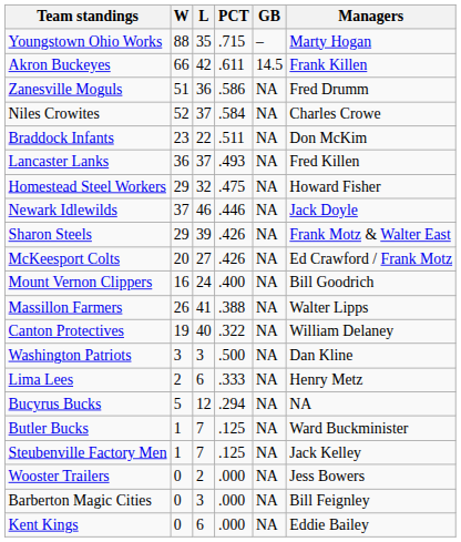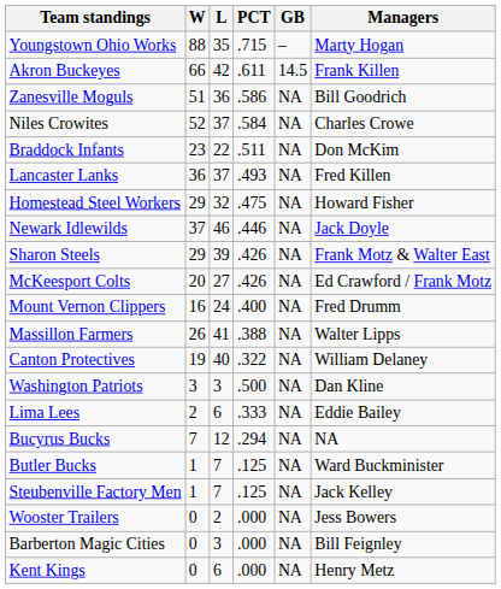 <table class="wikitable">
 <tr>
 <th>Team standings</th>
 <th>W</th>
 <th>L</th>
 <th>PCT</th>
 <th>GB</th>
 <th>Managers</th>
 </tr>
 <tr>
 <td><a href='#'>Youngstown Ohio Works</a></td>
 <td>88</td>
 <td>35</td>
 <td>.715</td>
 <td>–</td>
 <td><a href='#'>Marty Hogan</a></td>
 </tr>
 <tr>
 <td><a href='#'>Akron Buckeyes</a></td>
 <td>66</td>
 <td>42</td>
 <td>.611</td>
 <td>14.5</td>
 <td><a href='#'>Frank Killen</a></td>
 </tr>
 <tr>
 <td><a href='#'>Zanesville Moguls</a></td>
 <td>51</td>
 <td>36</td>
 <td>.586</td>
 <td>NA</td>
-<td>Fred Drumm</td>
+<td>Bill Goodrich</td>
 </tr>
 <tr>
 <td>Niles Crowites</td>
 <td>52</td>
 <td>37</td>
 <td>.584</td>
 <td>NA</td>
 <td>Charles Crowe</td>
 </tr>
 <tr>
 <td><a href='#'>Braddock Infants</a></td>
 <td>23</td>
 <td>22</td>
 <td>.511</td>
 <td>NA</td>
 <td>Don McKim</td>
 </tr>
 <tr>
 <td><a href='#'>Lancaster Lanks</a></td>
 <td>36</td>
 <td>37</td>
 <td>.493</td>
 <td>NA</td>
 <td>Fred Killen</td>
 </tr>
 <tr>
 <td><a href='#'>Homestead Steel Workers</a></td>
 <td>29</td>
 <td>32</td>
 <td>.475</td>
 <td>NA</td>
 <td>Howard Fisher</td>
 </tr>
 <tr>
 <td><a href='#'>Newark Idlewilds</a></td>
 <td>37</td>
 <td>46</td>
 <td>.446</td>
 <td>NA</td>
 <td><a href='#'>Jack Doyle</a></td>
 </tr>
 <tr>
 <td><a href='#'>Sharon Steels</a></td>
 <td>29</td>
 <td>39</td>
 <td>.426</td>
 <td>NA</td>
 <td><a href='#'>Frank Motz</a> & <a href='#'>Walter East</a></td>
 </tr>
 <tr>
 <td><a href='#'>McKeesport Colts</a></td>
 <td>20</td>
 <td>27</td>
 <td>.426</td>
 <td>NA</td>
 <td>Ed Crawford / <a href='#'>Frank Motz</a></td>
 </tr>
 <tr>
 <td><a href='#'>Mount Vernon Clippers</a></td>
 <td>16</td>
 <td>24</td>
 <td>.400</td>
 <td>NA</td>
-<td>Bill Goodrich</td>
+<td>Fred Drumm</td>
 </tr>
 <tr>
 <td><a href='#'>Massillon Farmers</a></td>
 <td>26</td>
 <td>41</td>
 <td>.388</td>
 <td>NA</td>
 <td>Walter Lipps</td>
 </tr>
 <tr>
 <td><a href='#'>Canton Protectives</a></td>
 <td>19</td>
 <td>40</td>
 <td>.322</td>
 <td>NA</td>
 <td>William Delaney</td>
 </tr>
 <tr>
 <td><a href='#'>Washington Patriots</a></td>
 <td>3</td>
 <td>3</td>
 <td>.500</td>
 <td>NA</td>
 <td>Dan Kline</td>
 </tr>
 <tr>
 <td><a href='#'>Lima Lees</a></td>
 <td>2</td>
 <td>6</td>
 <td>.333</td>
 <td>NA</td>
-<td>Henry Metz</td>
+<td>Eddie Bailey</td>
 </tr>
 <tr>
 <td><a href='#'>Bucyrus Bucks</a></td>
-<td>5</td>
+<td>7</td>
 <td>12</td>
 <td>.294</td>
 <td>NA</td>
 <td>NA</td>
 </tr>
 <tr>
 <td><a href='#'>Butler Bucks</a></td>
 <td>1</td>
 <td>7</td>
 <td>.125</td>
 <td>NA</td>
 <td>Ward Buckminister</td>
 </tr>
 <tr>
 <td><a href='#'>Steubenville Factory Men</a></td>
 <td>1</td>
 <td>7</td>
 <td>.125</td>
 <td>NA</td>
 <td>Jack Kelley</td>
 </tr>
 <tr>
 <td><a href='#'>Wooster Trailers</a></td>
 <td>0</td>
 <td>2</td>
 <td>.000</td>
 <td>NA</td>
 <td>Jess Bowers</td>
 </tr>
 <tr>
 <td>Barberton Magic Cities</td>
 <td>0</td>
 <td>3</td>
 <td>.000</td>
 <td>NA</td>
 <td>Bill Feignley</td>
 </tr>
 <tr>
 <td><a href='#'>Kent Kings</a></td>
 <td>0</td>
 <td>6</td>
 <td>.000</td>
 <td>NA</td>
-<td>Eddie Bailey</td>
+<td>Henry Metz</td>
 </tr>
 </table>
